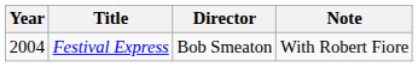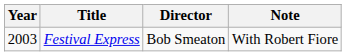 <table class="wikitable">
 <tr>
 <th>Year</th>
 <th>Title</th>
 <th>Director</th>
 <th>Note</th>
 </tr>
 <tr>
-<td>2004</td>
+<td>2003</td>
 <td><em><a href='#'>Festival Express</a></em></td>
 <td>Bob Smeaton</td>
 <td>With Robert Fiore</td>
 </tr>
 </table>
